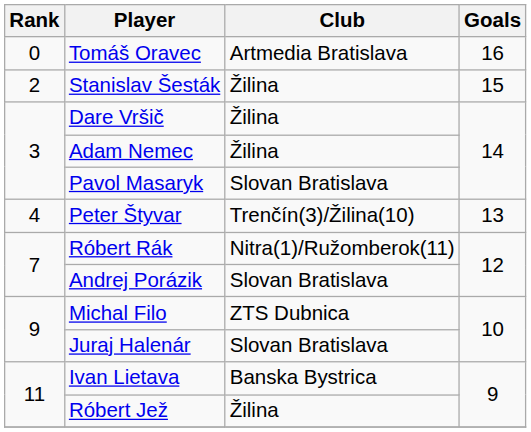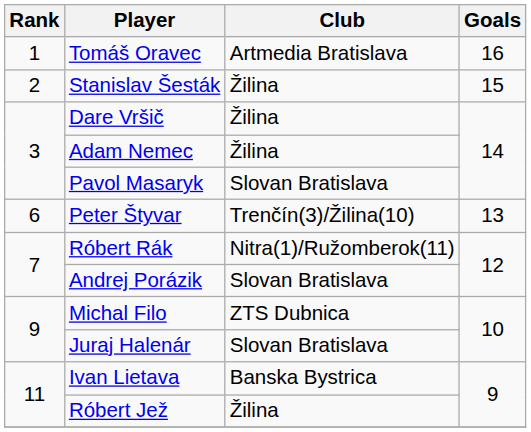 <table class="wikitable" style="text-align:center">
 <tr>
 <th>Rank</th>
 <th>Player</th>
 <th>Club</th>
 <th>Goals</th>
 </tr>
 <tr>
-<td>0</td>
+<td>1</td>
 <td align="left"> <a href='#'>Tomáš Oravec</a></td>
 <td align="left">Artmedia Bratislava</td>
 <td>16</td>
 </tr>
 <tr>
 <td>2</td>
 <td align="left"> <a href='#'>Stanislav Šesták</a></td>
 <td align="left">Žilina</td>
 <td>15</td>
 </tr>
 <tr>
 <td rowspan=3>3</td>
 <td align="left"> <a href='#'>Dare Vršič</a></td>
 <td align="left">Žilina</td>
 <td rowspan=3>14</td>
 </tr>
 <tr>
 <td align="left"> <a href='#'>Adam Nemec</a></td>
 <td align="left">Žilina</td>
 </tr>
 <tr>
 <td align="left"> <a href='#'>Pavol Masaryk</a></td>
 <td align="left">Slovan Bratislava</td>
 </tr>
 <tr>
-<td>4</td>
+<td>6</td>
 <td align="left"> <a href='#'>Peter Štyvar</a></td>
 <td align="left">Trenčín(3)/Žilina(10)</td>
 <td>13</td>
 </tr>
 <tr>
 <td rowspan=2>7</td>
 <td align="left"> <a href='#'>Róbert Rák</a></td>
 <td align="left">Nitra(1)/Ružomberok(11)</td>
 <td rowspan=2>12</td>
 </tr>
 <tr>
 <td align="left"> <a href='#'>Andrej Porázik</a></td>
 <td align="left">Slovan Bratislava</td>
 </tr>
 <tr>
 <td rowspan=2>9</td>
 <td align="left"> <a href='#'>Michal Filo</a></td>
 <td align="left">ZTS Dubnica</td>
 <td rowspan=2>10</td>
 </tr>
 <tr>
 <td align="left"> <a href='#'>Juraj Halenár</a></td>
 <td align="left">Slovan Bratislava</td>
 </tr>
 <tr>
 <td rowspan=2>11</td>
 <td align="left"> <a href='#'>Ivan Lietava</a></td>
 <td align="left">Banska Bystrica</td>
 <td rowspan=2>9</td>
 </tr>
 <tr>
 <td align="left"> <a href='#'>Róbert Jež</a></td>
 <td align="left">Žilina</td>
 </tr>
 <tr>
 </tr>
 </table>
